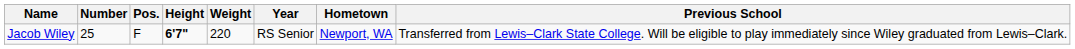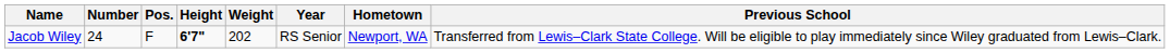 <table class="wikitable sortable" border="1">
 <tr>
 <th>Name</th>
 <th>Number</th>
 <th>Pos.</th>
 <th>Height</th>
 <th>Weight</th>
 <th>Year</th>
 <th>Hometown</th>
 <th class="unsortable">Previous School</th>
 </tr>
 <tr>
 <td><a href='#'>Jacob Wiley</a></td>
-<td>25</td>
+<td>24</td>
 <td>F</td>
 <td><strong>6'7"</strong></td>
-<td>220</td>
+<td>202</td>
 <td>RS Senior</td>
 <td><a href='#'>Newport, WA</a></td>
 <td>Transferred from <a href='#'>Lewis–Clark State College</a>. Will be eligible to play immediately since Wiley graduated from Lewis–Clark.</td>
 </tr>
 </table>
